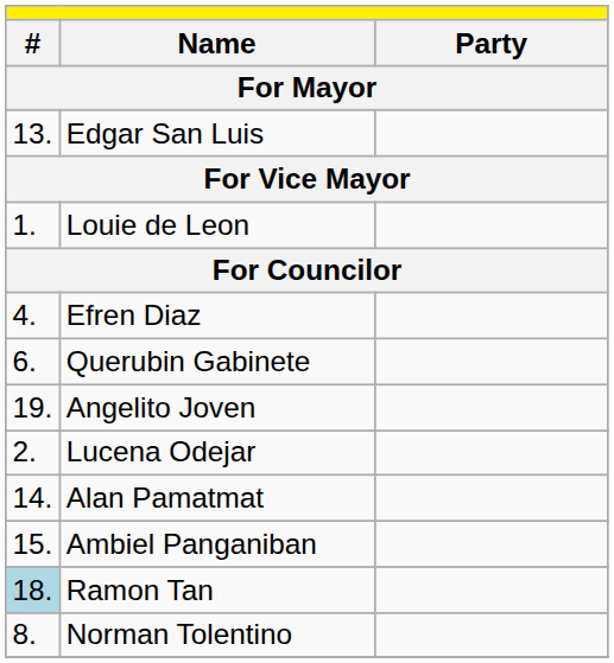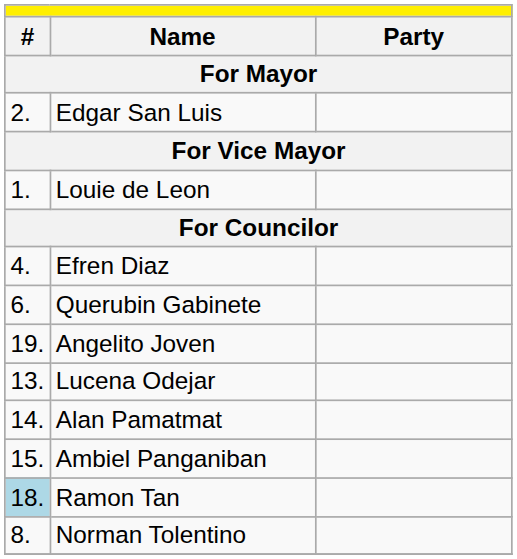 <table class="wikitable" style="font-size:90%">
 <tr>
 <td colspan="4" bgcolor="#FFEF00"></td>
 </tr>
 <tr>
 <th>#</th>
 <th width="150px">Name</th>
 <th colspan="2" width="110px">Party</th>
 </tr>
 <tr>
 <th colspan="4">For Mayor</th>
 </tr>
 <tr>
-<td>13.</td>
+<td>2.</td>
 <td>Edgar San Luis</td>
 <td></td>
 </tr>
 <tr>
 <th colspan="4">For Vice Mayor</th>
 </tr>
 <tr>
 <td>1.</td>
 <td>Louie de Leon</td>
 <td></td>
 </tr>
 <tr>
 <th colspan="4">For Councilor</th>
 </tr>
 <tr>
 <td>4.</td>
 <td>Efren Diaz</td>
 <td></td>
 </tr>
 <tr>
 <td>6.</td>
 <td>Querubin Gabinete</td>
 <td></td>
 </tr>
 <tr>
 <td>19.</td>
 <td>Angelito Joven</td>
 <td></td>
 </tr>
 <tr>
-<td>2.</td>
+<td>13.</td>
 <td>Lucena Odejar</td>
 <td></td>
 </tr>
 <tr>
 <td>14.</td>
 <td>Alan Pamatmat</td>
 <td></td>
 </tr>
 <tr>
 <td>15.</td>
 <td>Ambiel Panganiban</td>
 <td></td>
 </tr>
 <tr>
 <td style="background: lightblue;">18.</td>
 <td>Ramon Tan</td>
 <td></td>
 </tr>
 <tr>
 <td>8.</td>
 <td>Norman Tolentino</td>
 <td></td>
 </tr>
 <tr>
 </tr>
 </table>
